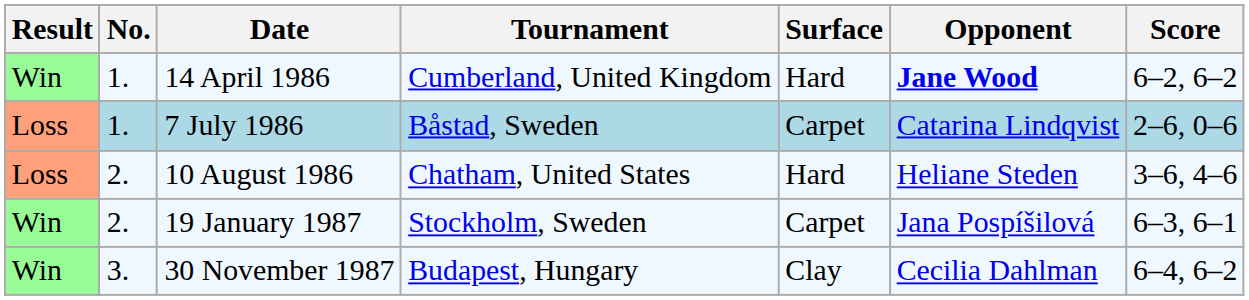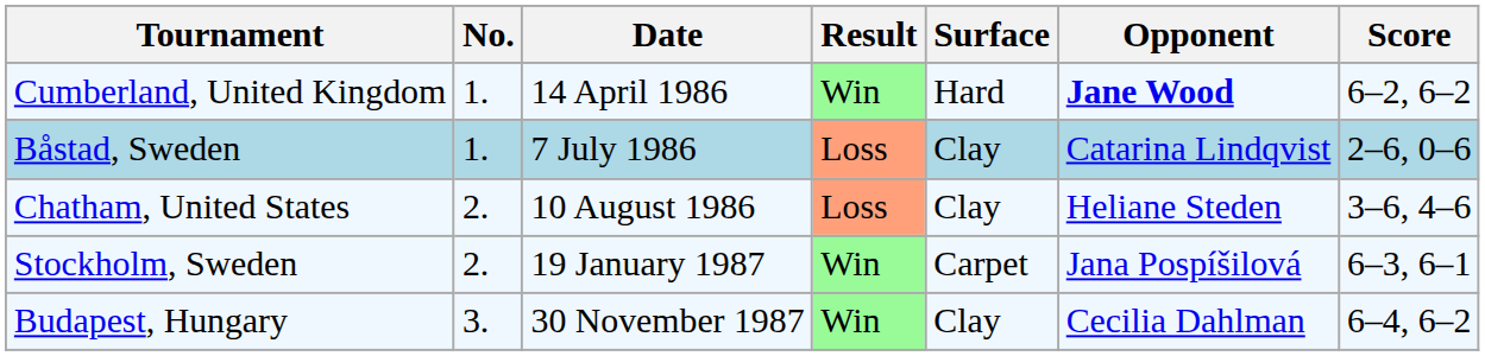 <table class="sortable wikitable" style="font-size:97%">
 <tr>
-<th>Result</th>
+<th>Tournament</th>
 <th>No.</th>
 <th>Date</th>
-<th>Tournament</th>
+<th>Result</th>
 <th>Surface</th>
 <th>Opponent</th>
 <th>Score</th>
 </tr>
 <tr style="background:#f0f8ff;">
-<td style="background:#98fb98;">Win</td>
+<td><a href='#'>Cumberland</a>, United Kingdom</td>
 <td>1.</td>
 <td>14 April 1986</td>
-<td><a href='#'>Cumberland</a>, United Kingdom</td>
+<td style="background:#98fb98;">Win</td>
 <td>Hard</td>
 <td><strong> <a href='#'>Jane Wood</a></strong></td>
 <td>6–2, 6–2</td>
 </tr>
 <tr style="background:lightblue;">
-<td style="background:#ffa07a;">Loss</td>
+<td><a href='#'>Båstad</a>, Sweden</td>
 <td>1.</td>
 <td>7 July 1986</td>
-<td><a href='#'>Båstad</a>, Sweden</td>
-<td>Carpet</td>
+<td style="background:#ffa07a;">Loss</td>
+<td>Clay</td>
 <td> <a href='#'>Catarina Lindqvist</a></td>
 <td>2–6, 0–6</td>
 </tr>
 <tr style="background:#f0f8ff;">
-<td style="background:#ffa07a;">Loss</td>
+<td><a href='#'>Chatham</a>, United States</td>
 <td>2.</td>
 <td>10 August 1986</td>
-<td><a href='#'>Chatham</a>, United States</td>
-<td>Hard</td>
+<td style="background:#ffa07a;">Loss</td>
+<td>Clay</td>
 <td> <a href='#'>Heliane Steden</a></td>
 <td>3–6, 4–6</td>
 </tr>
 <tr style="background:#f0f8ff;">
-<td style="background:#98fb98;">Win</td>
+<td><a href='#'>Stockholm</a>, Sweden</td>
 <td>2.</td>
 <td>19 January 1987</td>
-<td><a href='#'>Stockholm</a>, Sweden</td>
+<td style="background:#98fb98;">Win</td>
 <td>Carpet</td>
 <td> <a href='#'>Jana Pospíšilová</a></td>
 <td>6–3, 6–1</td>
 </tr>
 <tr style="background:#f0f8ff;">
-<td style="background:#98fb98;">Win</td>
+<td><a href='#'>Budapest</a>, Hungary</td>
 <td>3.</td>
 <td>30 November 1987</td>
-<td><a href='#'>Budapest</a>, Hungary</td>
+<td style="background:#98fb98;">Win</td>
 <td>Clay</td>
 <td> <a href='#'>Cecilia Dahlman</a></td>
 <td>6–4, 6–2</td>
 </tr>
 </table>
